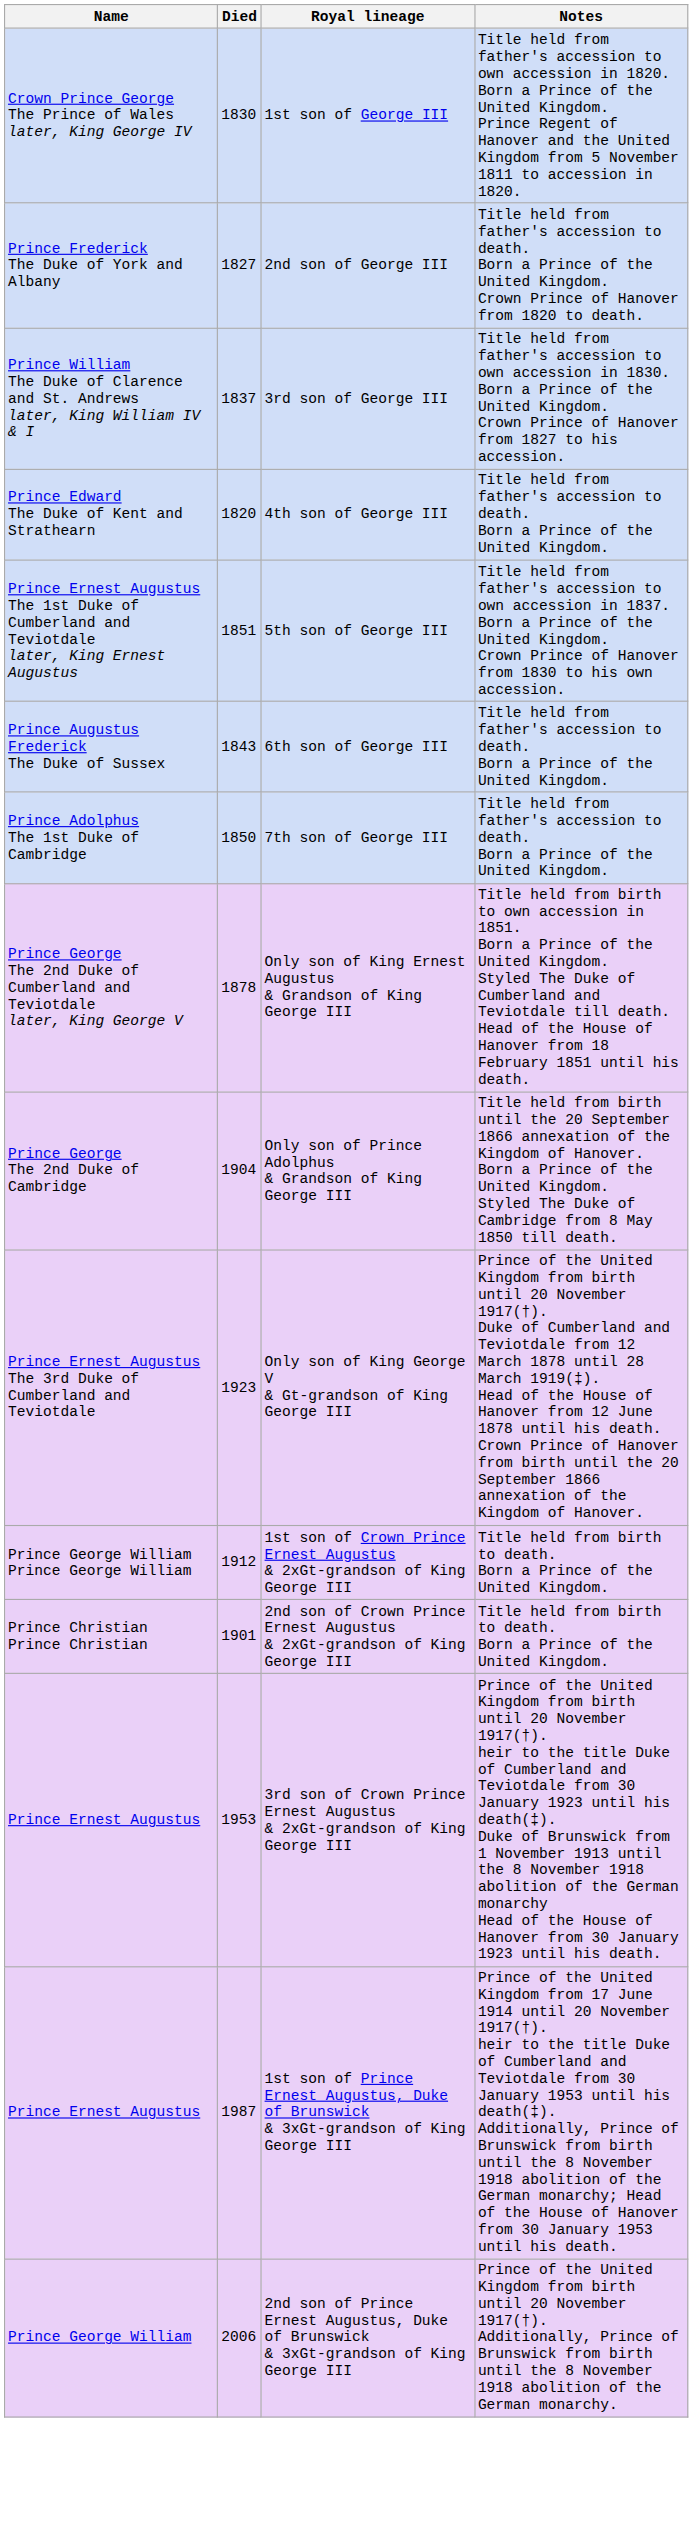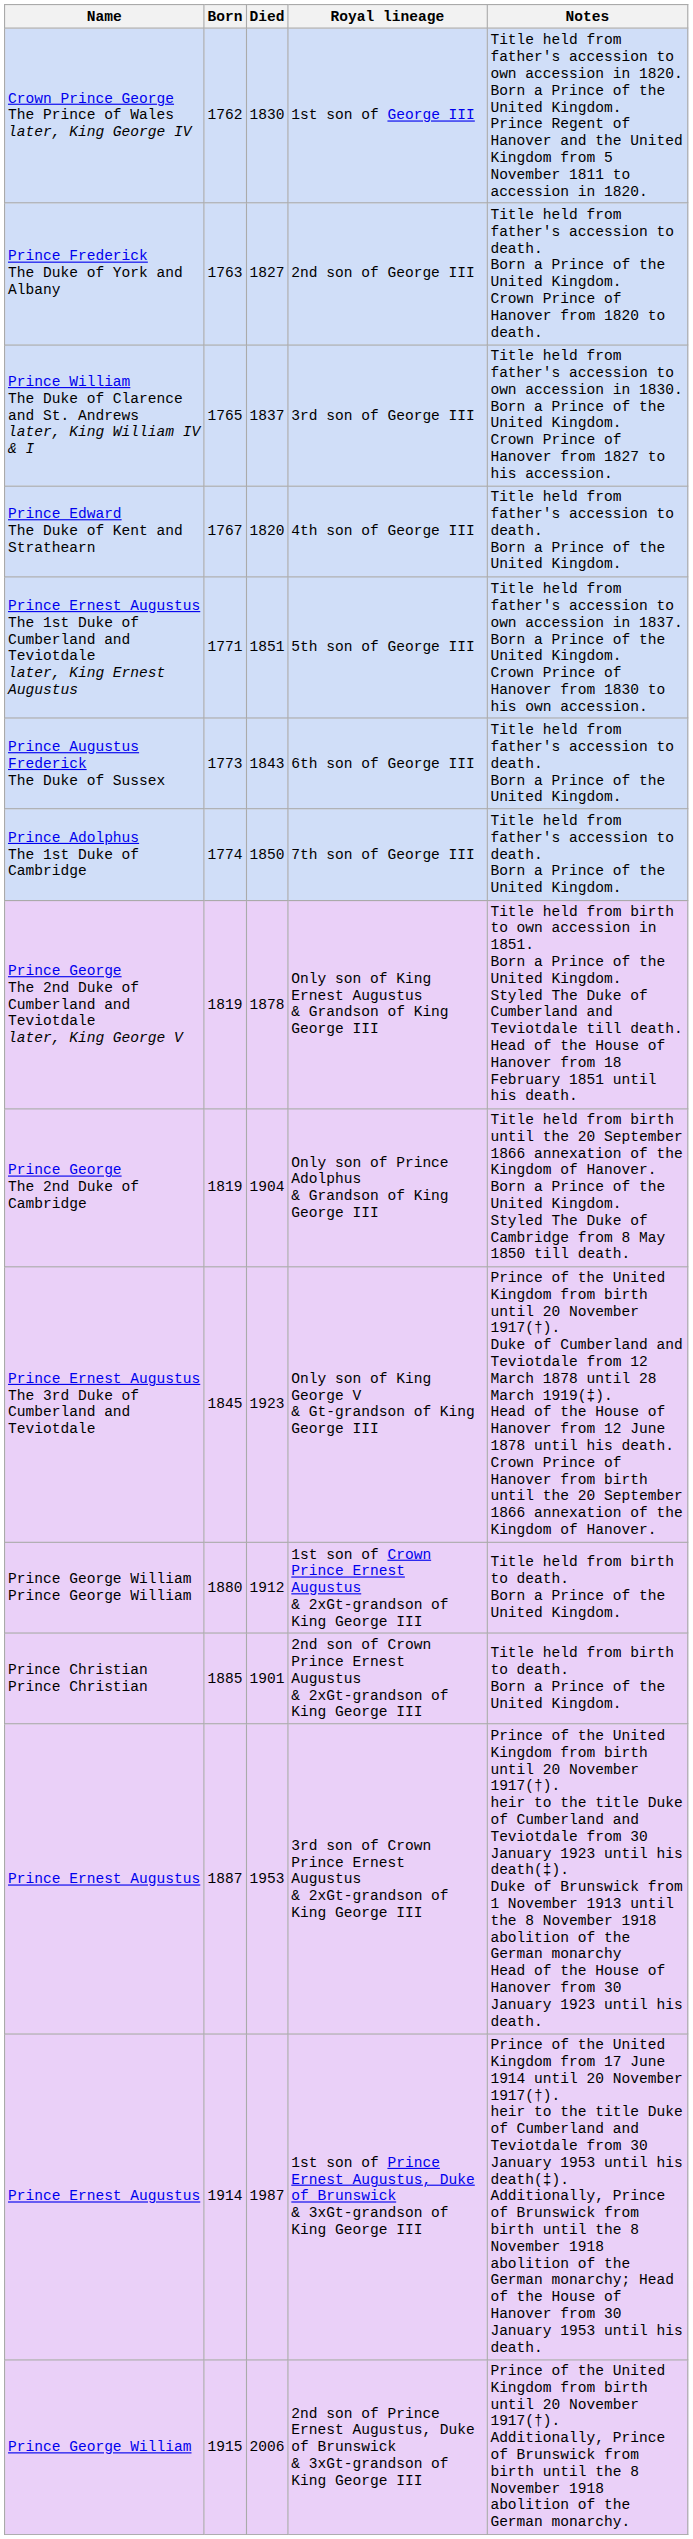 <table class="wikitable sortable">
 <tr>
 <th style="width:30%">Name</th>
+<th style="width:5%">Born</th>
 <th style="width:5%">Died</th>
 <th style="width:30%">Royal lineage</th>
 <th style="width:30%">Notes</th>
 </tr>
 <tr>
 <td style="background:#d0def8"> <a href='#'>Crown Prince George</a><br> The Prince of Wales<br><em>later, King George IV</em></td>
+<td style="background:#d0def8">1762</td>
 <td style="background:#d0def8">1830</td>
 <td style="background:#d0def8">1st son of <a href='#'>George III</a></td>
 <td style="background:#d0def8">Title held from father's accession to own accession in 1820.<br>Born a Prince of the United Kingdom.<br>Prince Regent of Hanover and the United Kingdom from 5 November 1811 to accession in 1820.</td>
 </tr>
 <tr>
 <td style="background:#d0def8"> <a href='#'>Prince Frederick</a><br> The Duke of York and Albany</td>
+<td style="background:#d0def8">1763</td>
 <td style="background:#d0def8">1827</td>
 <td style="background:#d0def8">2nd son of George III</td>
 <td style="background:#d0def8">Title held from father's accession to death.<br>Born a Prince of the United Kingdom.<br>Crown Prince of Hanover from 1820 to death.</td>
 </tr>
 <tr>
 <td style="background:#d0def8"> <a href='#'>Prince William</a><br> The Duke of Clarence and St. Andrews<br><em>later, King William IV & I</em></td>
+<td style="background:#d0def8">1765</td>
 <td style="background:#d0def8">1837</td>
 <td style="background:#d0def8">3rd son of George III</td>
 <td style="background:#d0def8">Title held from father's accession to own accession in 1830.<br>Born a Prince of the United Kingdom.<br>Crown Prince of Hanover from 1827 to his accession.</td>
 </tr>
 <tr>
 <td style="background:#d0def8"> <a href='#'>Prince Edward</a><br> The Duke of Kent and Strathearn</td>
+<td style="background:#d0def8">1767</td>
 <td style="background:#d0def8">1820</td>
 <td style="background:#d0def8">4th son of George III</td>
 <td style="background:#d0def8">Title held from father's accession to death.<br>Born a Prince of the United Kingdom.</td>
 </tr>
 <tr>
 <td style="background:#d0def8"> <a href='#'>Prince Ernest Augustus</a><br> The 1st Duke of Cumberland and Teviotdale<br><em>later, King Ernest Augustus</em></td>
+<td style="background:#d0def8">1771</td>
 <td style="background:#d0def8">1851</td>
 <td style="background:#d0def8">5th son of George III</td>
 <td style="background:#d0def8">Title held from father's accession to own accession in 1837.<br>Born a Prince of the United Kingdom.<br>Crown Prince of Hanover from 1830 to his own accession.</td>
 </tr>
 <tr>
 <td style="background:#d0def8"> <a href='#'>Prince Augustus Frederick</a><br> The Duke of Sussex</td>
+<td style="background:#d0def8">1773</td>
 <td style="background:#d0def8">1843</td>
 <td style="background:#d0def8">6th son of George III</td>
 <td style="background:#d0def8">Title held from father's accession to death.<br>Born a Prince of the United Kingdom.</td>
 </tr>
 <tr>
 <td style="background:#d0def8"> <a href='#'>Prince Adolphus</a><br> The 1st Duke of Cambridge</td>
+<td style="background:#d0def8">1774</td>
 <td style="background:#d0def8">1850</td>
 <td style="background:#d0def8">7th son of George III</td>
 <td style="background:#d0def8">Title held from father's accession to death.<br>Born a Prince of the United Kingdom.</td>
 </tr>
 <tr>
 <td style="background:#ead0f8"> <a href='#'>Prince George</a><br> The 2nd Duke of Cumberland and Teviotdale<br><em>later, King George V</em></td>
+<td style="background:#ead0f8">1819</td>
 <td style="background:#ead0f8">1878</td>
 <td style="background:#ead0f8">Only son of King Ernest Augustus<br>& Grandson of King George III</td>
 <td style="background:#ead0f8">Title held from birth to own accession in 1851.<br>Born a Prince of the United Kingdom.<br>Styled The Duke of Cumberland and Teviotdale till death.<br>Head of the House of Hanover from 18 February 1851 until his death.</td>
 </tr>
 <tr>
 <td style="background:#ead0f8"> <a href='#'>Prince George</a><br> The 2nd Duke of Cambridge</td>
+<td style="background:#ead0f8">1819</td>
 <td style="background:#ead0f8">1904</td>
 <td style="background:#ead0f8">Only son of Prince Adolphus<br>& Grandson of King George III</td>
 <td style="background:#ead0f8">Title held from birth until the 20 September 1866 annexation of the Kingdom of Hanover.<br>Born a Prince of the United Kingdom.<br>Styled The Duke of Cambridge from 8 May 1850 till death.</td>
 </tr>
 <tr>
 <td style="background:#ead0f8"> <a href='#'>Prince Ernest Augustus</a><br> The 3rd Duke of Cumberland and Teviotdale</td>
+<td style="background:#ead0f8">1845</td>
 <td style="background:#ead0f8">1923</td>
 <td style="background:#ead0f8">Only son of King George V<br>& Gt-grandson of King George III</td>
 <td style="background:#ead0f8">Prince of the United Kingdom from birth until 20 November 1917<span>(†)</span>.<br>Duke of Cumberland and Teviotdale from 12 March 1878 until 28 March 1919<span>(‡)</span>.<br>Head of the House of Hanover from 12 June 1878 until his death.<br>Crown Prince of Hanover from birth until the 20 September 1866 annexation of the Kingdom of Hanover.</td>
 </tr>
 <tr>
 <td style="background:#ead0f8"> Prince George William<br> Prince George William</td>
+<td style="background:#ead0f8">1880</td>
 <td style="background:#ead0f8">1912</td>
 <td style="background:#ead0f8">1st son of <a href='#'>Crown Prince Ernest Augustus</a><br>& 2xGt-grandson of King George III</td>
 <td style="background:#ead0f8">Title held from birth to death.<br>Born a Prince of the United Kingdom.</td>
 </tr>
 <tr>
 <td style="background:#ead0f8"> Prince Christian<br> Prince Christian</td>
+<td style="background:#ead0f8">1885</td>
 <td style="background:#ead0f8">1901</td>
 <td style="background:#ead0f8">2nd son of Crown Prince Ernest Augustus<br>& 2xGt-grandson of King George III</td>
 <td style="background:#ead0f8">Title held from birth to death.<br>Born a Prince of the United Kingdom.</td>
 </tr>
 <tr>
 <td style="background:#ead0f8"> <a href='#'>Prince Ernest Augustus</a></td>
+<td style="background:#ead0f8">1887</td>
 <td style="background:#ead0f8">1953</td>
 <td style="background:#ead0f8">3rd son of Crown Prince Ernest Augustus<br>& 2xGt-grandson of King George III</td>
 <td style="background:#ead0f8">Prince of the United Kingdom from birth until 20 November 1917<span>(†)</span>.<br>heir to the title Duke of Cumberland and Teviotdale from 30 January 1923 until his death<span>(‡)</span>.<br>Duke of Brunswick from 1 November 1913 until the 8 November 1918 abolition of the German monarchy<br>Head of the House of Hanover from 30 January 1923 until his death.</td>
 </tr>
 <tr>
 <td style="background:#ead0f8"> <a href='#'>Prince Ernest Augustus</a></td>
+<td style="background:#ead0f8">1914</td>
 <td style="background:#ead0f8">1987</td>
 <td style="background:#ead0f8">1st son of <a href='#'>Prince Ernest Augustus, Duke of Brunswick</a><br>& 3xGt-grandson of King George III</td>
 <td style="background:#ead0f8">Prince of the United Kingdom from 17 June 1914 until 20 November 1917<span>(†)</span>.<br>heir to the title Duke of Cumberland and Teviotdale from 30 January 1953 until his death<span>(‡)</span>.<br>Additionally, Prince of Brunswick from birth until the 8 November 1918 abolition of the German monarchy; Head of the House of Hanover from 30 January 1953 until his death.</td>
 </tr>
 <tr>
 <td style="background:#ead0f8"> <a href='#'>Prince George William</a></td>
+<td style="background:#ead0f8">1915</td>
 <td style="background:#ead0f8">2006</td>
 <td style="background:#ead0f8">2nd son of Prince Ernest Augustus, Duke of Brunswick<br>& 3xGt-grandson of King George III</td>
 <td style="background:#ead0f8">Prince of the United Kingdom from birth until 20 November 1917<span>(†)</span>.<br>Additionally, Prince of Brunswick from birth until the 8 November 1918 abolition of the German monarchy.</td>
 </tr>
 </table>
